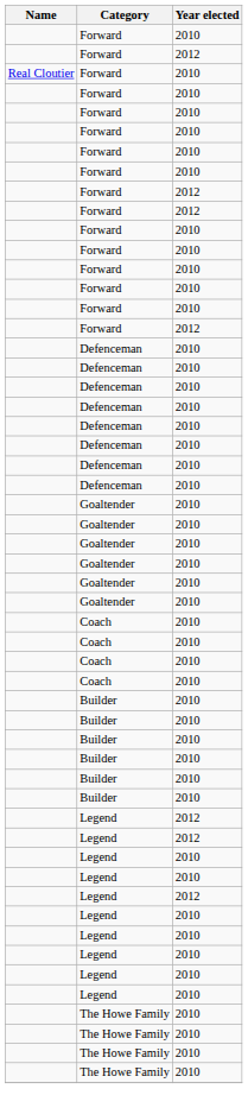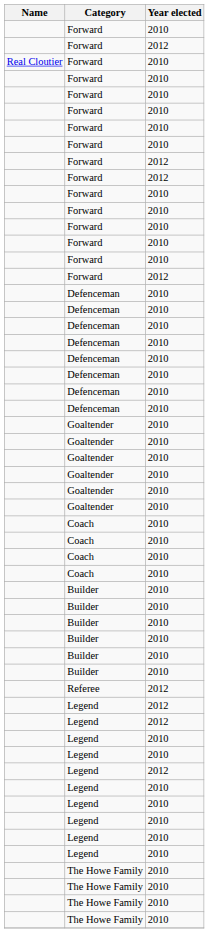 <table class="wikitable sortable">
 <tr>
 <th>Name</th>
 <th>Category</th>
 <th>Year elected</th>
 </tr>
 <tr>
 <td></td>
 <td>Forward</td>
 <td>2010</td>
 </tr>
 <tr>
 <td></td>
 <td>Forward</td>
 <td>2012</td>
 </tr>
 <tr>
 <td><a href='#'>Real Cloutier</a></td>
 <td>Forward</td>
 <td>2010</td>
 </tr>
 <tr>
 <td></td>
 <td>Forward</td>
 <td>2010</td>
 </tr>
 <tr>
 <td></td>
 <td>Forward</td>
 <td>2010</td>
 </tr>
 <tr>
 <td></td>
 <td>Forward</td>
 <td>2010</td>
 </tr>
 <tr>
 <td></td>
 <td>Forward</td>
 <td>2010</td>
 </tr>
 <tr>
 <td></td>
 <td>Forward</td>
 <td>2010</td>
 </tr>
 <tr>
 <td></td>
 <td>Forward</td>
 <td>2012</td>
 </tr>
 <tr>
 <td></td>
 <td>Forward</td>
 <td>2012</td>
 </tr>
 <tr>
 <td></td>
 <td>Forward</td>
 <td>2010</td>
 </tr>
 <tr>
 <td></td>
 <td>Forward</td>
 <td>2010</td>
 </tr>
 <tr>
 <td></td>
 <td>Forward</td>
 <td>2010</td>
 </tr>
 <tr>
 <td></td>
 <td>Forward</td>
 <td>2010</td>
 </tr>
 <tr>
 <td></td>
 <td>Forward</td>
 <td>2010</td>
 </tr>
 <tr>
 <td></td>
 <td>Forward</td>
 <td>2012</td>
 </tr>
 <tr>
 <td></td>
 <td>Defenceman</td>
 <td>2010</td>
 </tr>
 <tr>
 <td></td>
 <td>Defenceman</td>
 <td>2010</td>
 </tr>
 <tr>
 <td></td>
 <td>Defenceman</td>
 <td>2010</td>
 </tr>
 <tr>
 <td></td>
 <td>Defenceman</td>
 <td>2010</td>
 </tr>
 <tr>
 <td></td>
 <td>Defenceman</td>
 <td>2010</td>
 </tr>
 <tr>
 <td></td>
 <td>Defenceman</td>
 <td>2010</td>
 </tr>
 <tr>
 <td></td>
 <td>Defenceman</td>
 <td>2010</td>
 </tr>
 <tr>
 <td></td>
 <td>Defenceman</td>
 <td>2010</td>
 </tr>
 <tr>
 <td></td>
 <td>Goaltender</td>
 <td>2010</td>
 </tr>
 <tr>
 <td></td>
 <td>Goaltender</td>
 <td>2010</td>
 </tr>
 <tr>
 <td></td>
 <td>Goaltender</td>
 <td>2010</td>
 </tr>
 <tr>
 <td></td>
 <td>Goaltender</td>
 <td>2010</td>
 </tr>
 <tr>
 <td></td>
 <td>Goaltender</td>
 <td>2010</td>
 </tr>
 <tr>
 <td></td>
 <td>Goaltender</td>
 <td>2010</td>
 </tr>
 <tr>
 <td></td>
 <td>Coach</td>
 <td>2010</td>
 </tr>
 <tr>
 <td></td>
 <td>Coach</td>
 <td>2010</td>
 </tr>
 <tr>
 <td></td>
 <td>Coach</td>
 <td>2010</td>
 </tr>
 <tr>
 <td></td>
 <td>Coach</td>
 <td>2010</td>
 </tr>
 <tr>
 <td></td>
 <td>Builder</td>
 <td>2010</td>
 </tr>
 <tr>
 <td></td>
 <td>Builder</td>
 <td>2010</td>
 </tr>
 <tr>
 <td></td>
 <td>Builder</td>
 <td>2010</td>
 </tr>
 <tr>
 <td></td>
 <td>Builder</td>
 <td>2010</td>
 </tr>
 <tr>
 <td></td>
 <td>Builder</td>
 <td>2010</td>
 </tr>
 <tr>
 <td></td>
 <td>Builder</td>
 <td>2010</td>
 </tr>
 <tr>
 <td></td>
+<td>Referee</td>
+<td>2012</td>
+</tr>
+<tr>
+<td></td>
 <td>Legend</td>
 <td>2012</td>
 </tr>
 <tr>
 <td></td>
 <td>Legend</td>
 <td>2012</td>
 </tr>
 <tr>
 <td></td>
 <td>Legend</td>
 <td>2010</td>
 </tr>
 <tr>
 <td></td>
 <td>Legend</td>
 <td>2010</td>
 </tr>
 <tr>
 <td></td>
 <td>Legend</td>
 <td>2012</td>
 </tr>
 <tr>
 <td></td>
 <td>Legend</td>
 <td>2010</td>
 </tr>
 <tr>
 <td></td>
 <td>Legend</td>
 <td>2010</td>
 </tr>
 <tr>
 <td></td>
 <td>Legend</td>
 <td>2010</td>
 </tr>
 <tr>
 <td></td>
 <td>Legend</td>
 <td>2010</td>
 </tr>
 <tr>
 <td></td>
 <td>Legend</td>
 <td>2010</td>
 </tr>
 <tr>
 <td></td>
 <td>The Howe Family</td>
 <td>2010</td>
 </tr>
 <tr>
 <td></td>
 <td>The Howe Family</td>
 <td>2010</td>
 </tr>
 <tr>
 <td></td>
 <td>The Howe Family</td>
 <td>2010</td>
 </tr>
 <tr>
 <td></td>
 <td>The Howe Family</td>
 <td>2010</td>
 </tr>
 <tr>
 </tr>
 </table>
